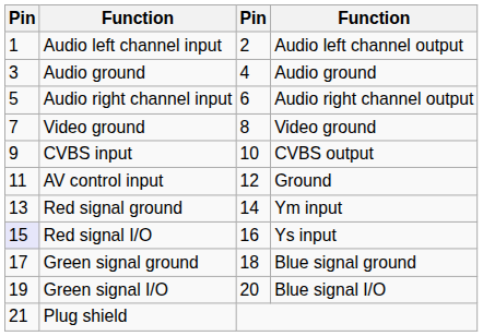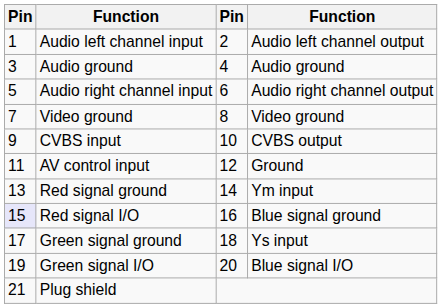 <table class=wikitable>
 <tr>
 <th>Pin</th>
 <th>Function</th>
 <th>Pin</th>
 <th>Function</th>
 </tr>
 <tr>
 <td>1</td>
 <td>Audio left channel input</td>
 <td>2</td>
 <td>Audio left channel output</td>
 </tr>
 <tr>
 <td>3</td>
 <td>Audio ground</td>
 <td>4</td>
 <td>Audio ground</td>
 </tr>
 <tr>
 <td>5</td>
 <td>Audio right channel input</td>
 <td>6</td>
 <td>Audio right channel output</td>
 </tr>
 <tr>
 <td>7</td>
 <td>Video ground</td>
 <td>8</td>
 <td>Video ground</td>
 </tr>
 <tr>
 <td>9</td>
 <td>CVBS input</td>
 <td>10</td>
 <td>CVBS output</td>
 </tr>
 <tr>
 <td>11</td>
 <td>AV control input</td>
 <td>12</td>
 <td>Ground</td>
 </tr>
 <tr>
 <td>13</td>
 <td>Red signal ground</td>
 <td>14</td>
 <td>Ym input</td>
 </tr>
 <tr>
 <td style="background: lavender;">15</td>
 <td>Red signal I/O</td>
 <td>16</td>
-<td>Ys input</td>
+<td>Blue signal ground</td>
 </tr>
 <tr>
 <td>17</td>
 <td>Green signal ground</td>
 <td>18</td>
-<td>Blue signal ground</td>
+<td>Ys input</td>
 </tr>
 <tr>
 <td>19</td>
 <td>Green signal I/O</td>
 <td>20</td>
 <td>Blue signal I/O</td>
 </tr>
 <tr>
 <td>21</td>
 <td>Plug shield</td>
 </tr>
 </table>
